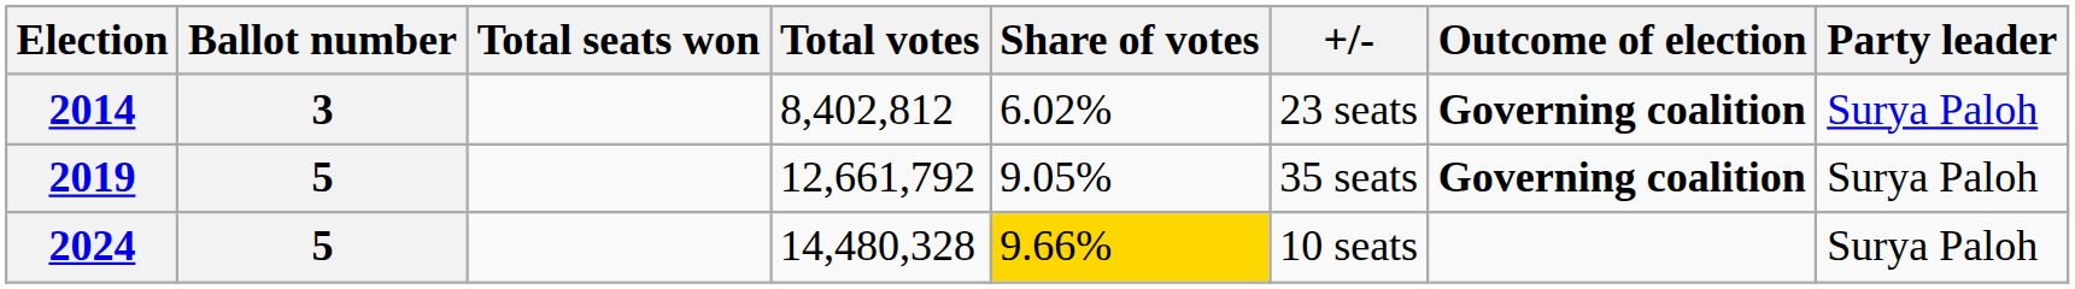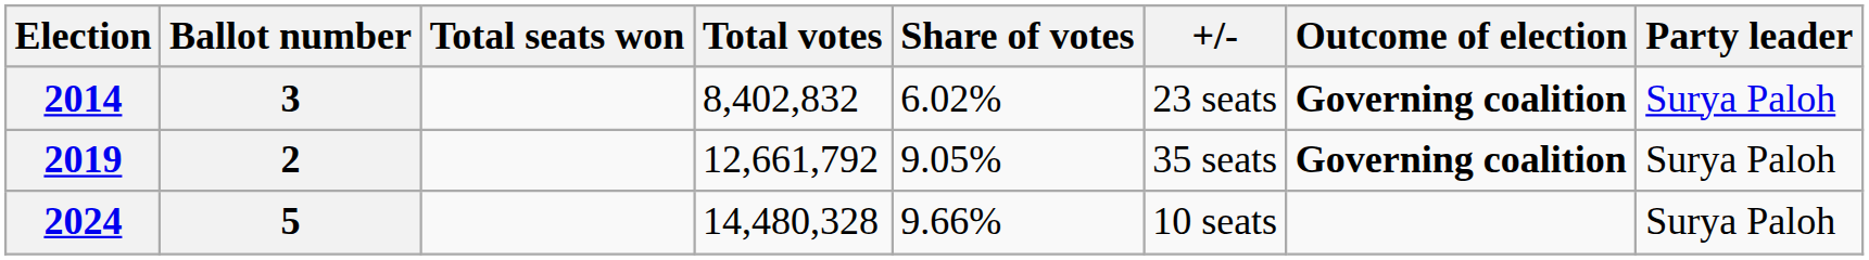 <table class="wikitable">
 <tr>
 <th>Election</th>
 <th>Ballot number</th>
 <th>Total seats won</th>
 <th>Total votes</th>
 <th>Share of votes</th>
 <th>+/-</th>
 <th>Outcome of election</th>
 <th>Party leader</th>
 </tr>
 <tr>
 <th><a href='#'>2014</a></th>
 <th>3</th>
 <td></td>
-<td>8,402,812</td>
+<td>8,402,832</td>
 <td>6.02%</td>
 <td>23 seats</td>
 <td> <strong>Governing coalition</strong></td>
 <td><a href='#'>Surya Paloh</a></td>
 </tr>
 <tr>
 <th><a href='#'>2019</a></th>
-<th>5</th>
+<th>2</th>
 <td></td>
 <td>12,661,792</td>
 <td>9.05%</td>
 <td>35 seats</td>
 <td> <strong>Governing coalition</strong></td>
 <td>Surya Paloh</td>
 </tr>
 <tr>
 <th><a href='#'>2024</a></th>
 <th>5</th>
 <td></td>
 <td>14,480,328</td>
-<td style="background: gold;">9.66%</td>
+<td>9.66%</td>
 <td>10 seats</td>
 <td></td>
 <td>Surya Paloh</td>
 </tr>
 </table>
